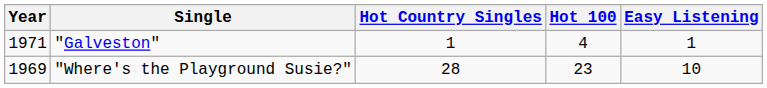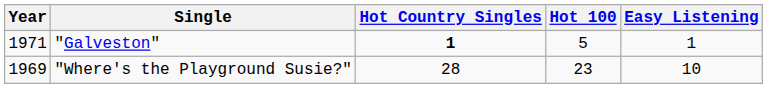 <table class="wikitable">
 <tr>
 <th align="left">Year</th>
 <th align="left">Single</th>
 <th align="left"><a href='#'>Hot Country Singles</a></th>
 <th align="left"><a href='#'>Hot 100</a></th>
 <th align="left"><a href='#'>Easy Listening</a></th>
 </tr>
 <tr>
 <td align="center">1971</td>
 <td align="left">"<a href='#'>Galveston</a>"</td>
-<td align="center">1</td>
-<td align="center">4</td>
+<td align="center"><strong>1</strong></td>
+<td align="center">5</td>
 <td align="center">1</td>
 </tr>
 <tr>
 <td align="center">1969</td>
 <td align="left">"Where's the Playground Susie?"</td>
 <td align="center">28</td>
 <td align="center">23</td>
 <td align="center">10</td>
 </tr>
 </table>
